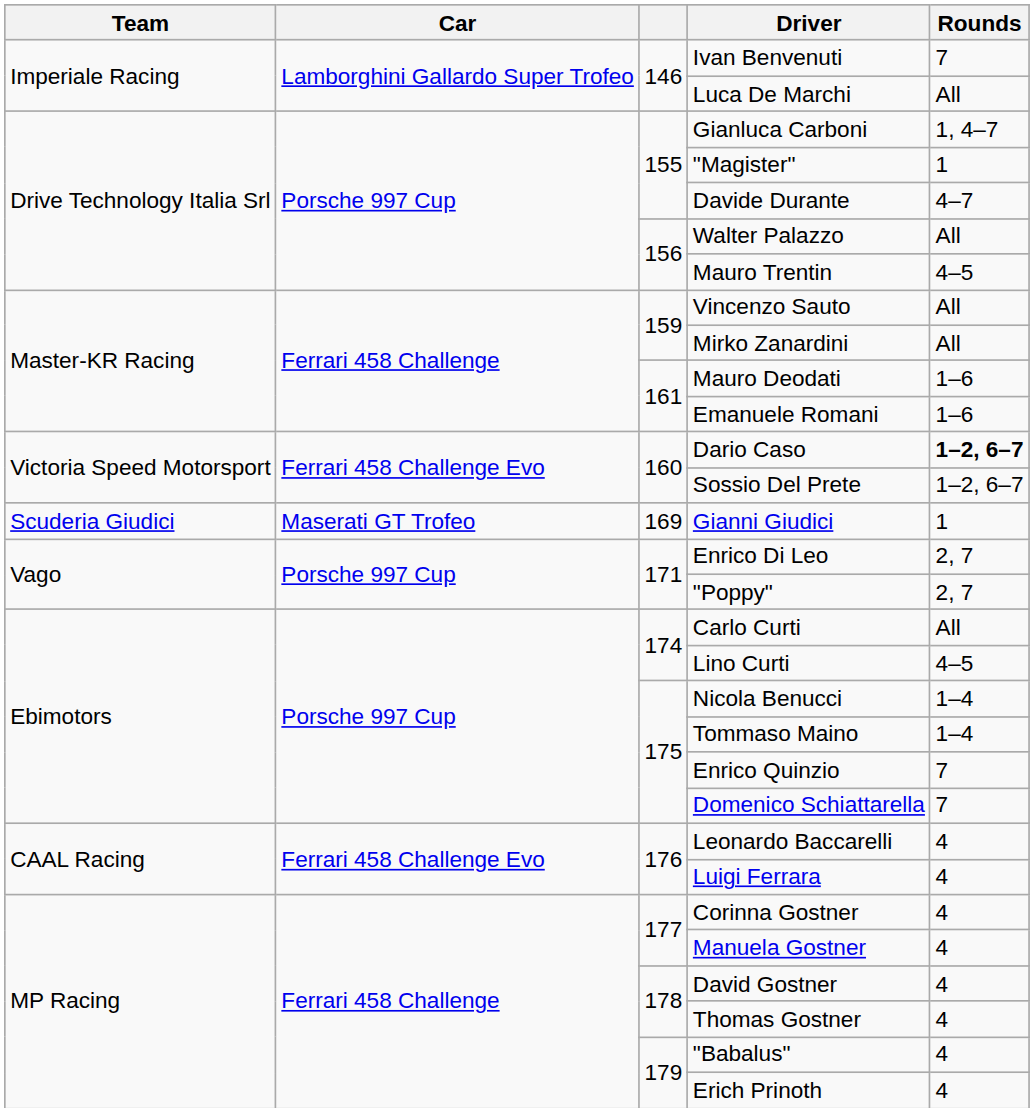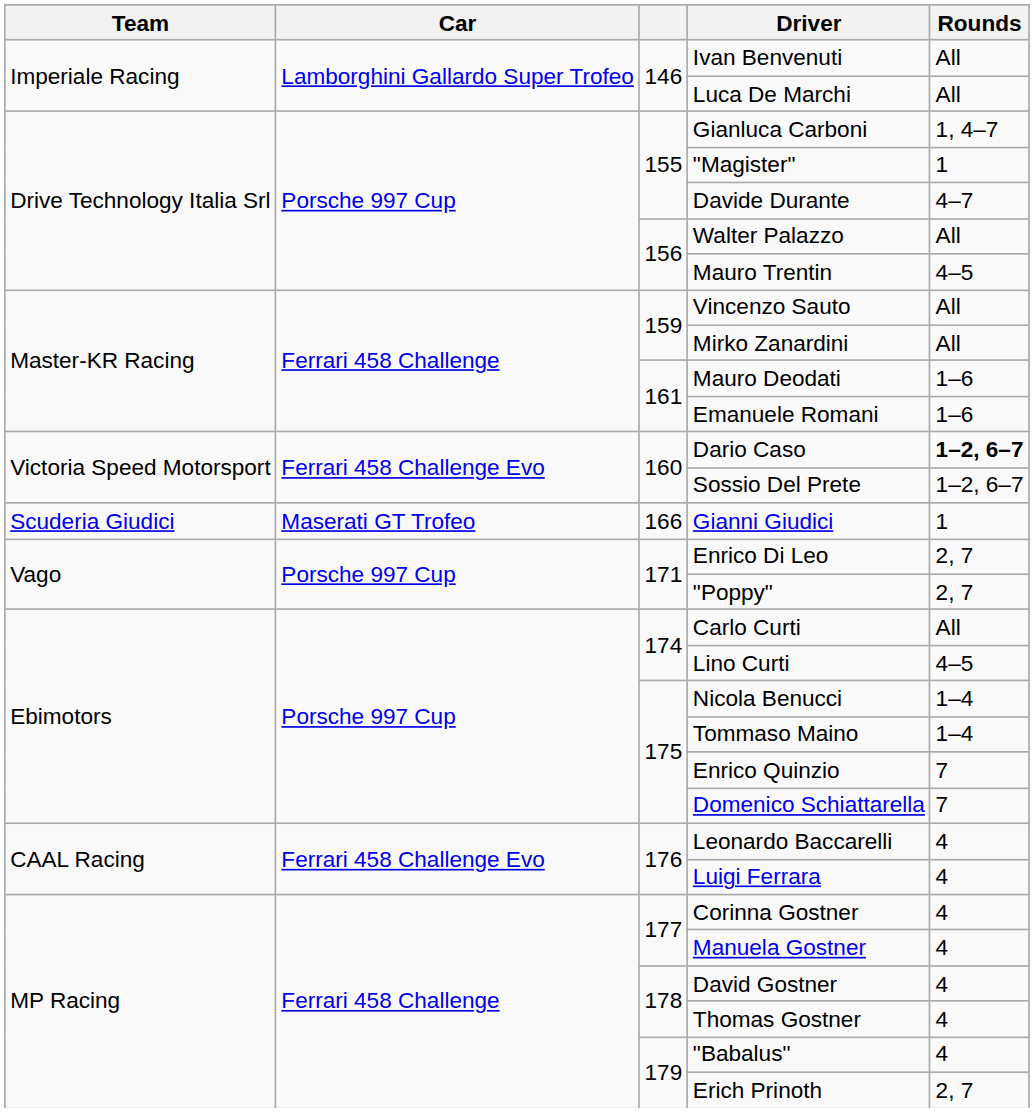 <table class="wikitable" style="font-size: 85%;">
 <tr>
 <th>Team</th>
 <th>Car</th>
 <th></th>
 <th>Driver</th>
 <th>Rounds</th>
 </tr>
 <tr>
 <td rowspan=2> Imperiale Racing</td>
 <td rowspan=2><a href='#'>Lamborghini Gallardo Super Trofeo</a></td>
 <td rowspan=2>146</td>
 <td> Ivan Benvenuti</td>
-<td>7</td>
+<td>All</td>
 </tr>
 <tr>
 <td> Luca De Marchi</td>
 <td>All</td>
 </tr>
 <tr>
 <td rowspan=5> Drive Technology Italia Srl</td>
 <td rowspan=5><a href='#'>Porsche 997 Cup</a></td>
 <td rowspan=3>155</td>
 <td> Gianluca Carboni</td>
 <td>1, 4–7</td>
 </tr>
 <tr>
 <td> "Magister"</td>
 <td>1</td>
 </tr>
 <tr>
 <td> Davide Durante</td>
 <td>4–7</td>
 </tr>
 <tr>
 <td rowspan=2>156</td>
 <td> Walter Palazzo</td>
 <td>All</td>
 </tr>
 <tr>
 <td> Mauro Trentin</td>
 <td>4–5</td>
 </tr>
 <tr>
 <td rowspan=4> Master-KR Racing</td>
 <td rowspan=4><a href='#'>Ferrari 458 Challenge</a></td>
 <td rowspan=2>159</td>
 <td> Vincenzo Sauto</td>
 <td>All</td>
 </tr>
 <tr>
 <td> Mirko Zanardini</td>
 <td>All</td>
 </tr>
 <tr>
 <td rowspan=2>161</td>
 <td> Mauro Deodati</td>
 <td>1–6</td>
 </tr>
 <tr>
 <td> Emanuele Romani</td>
 <td>1–6</td>
 </tr>
 <tr>
 <td rowspan=2> Victoria Speed Motorsport</td>
 <td rowspan=2><a href='#'>Ferrari 458 Challenge Evo</a></td>
 <td rowspan=2>160</td>
 <td> Dario Caso</td>
 <td><strong>1–2, 6–7</strong></td>
 </tr>
 <tr>
 <td> Sossio Del Prete</td>
 <td>1–2, 6–7</td>
 </tr>
 <tr>
 <td> <a href='#'>Scuderia Giudici</a></td>
 <td><a href='#'>Maserati GT Trofeo</a></td>
-<td>169</td>
+<td>166</td>
 <td> <a href='#'>Gianni Giudici</a></td>
 <td>1</td>
 </tr>
 <tr>
 <td rowspan=2> Vago</td>
 <td rowspan=2><a href='#'>Porsche 997 Cup</a></td>
 <td rowspan=2>171</td>
 <td> Enrico Di Leo</td>
 <td>2, 7</td>
 </tr>
 <tr>
 <td> "Poppy"</td>
 <td>2, 7</td>
 </tr>
 <tr>
 <td rowspan=6> Ebimotors</td>
 <td rowspan=6><a href='#'>Porsche 997 Cup</a></td>
 <td rowspan=2>174</td>
 <td> Carlo Curti</td>
 <td>All</td>
 </tr>
 <tr>
 <td> Lino Curti</td>
 <td>4–5</td>
 </tr>
 <tr>
 <td rowspan=4>175</td>
 <td> Nicola Benucci</td>
 <td>1–4</td>
 </tr>
 <tr>
 <td> Tommaso Maino</td>
 <td>1–4</td>
 </tr>
 <tr>
 <td> Enrico Quinzio</td>
 <td>7</td>
 </tr>
 <tr>
 <td> <a href='#'>Domenico Schiattarella</a></td>
 <td>7</td>
 </tr>
 <tr>
 <td rowspan=2> CAAL Racing</td>
 <td rowspan=2><a href='#'>Ferrari 458 Challenge Evo</a></td>
 <td rowspan=2>176</td>
 <td> Leonardo Baccarelli</td>
 <td>4</td>
 </tr>
 <tr>
 <td> <a href='#'>Luigi Ferrara</a></td>
 <td>4</td>
 </tr>
 <tr>
 <td rowspan=6> MP Racing</td>
 <td rowspan=6><a href='#'>Ferrari 458 Challenge</a></td>
 <td rowspan=2>177</td>
 <td> Corinna Gostner</td>
 <td>4</td>
 </tr>
 <tr>
 <td> <a href='#'>Manuela Gostner</a></td>
 <td>4</td>
 </tr>
 <tr>
 <td rowspan=2>178</td>
 <td> David Gostner</td>
 <td>4</td>
 </tr>
 <tr>
 <td> Thomas Gostner</td>
 <td>4</td>
 </tr>
 <tr>
 <td rowspan=2>179</td>
 <td> "Babalus"</td>
 <td>4</td>
 </tr>
 <tr>
 <td> Erich Prinoth</td>
-<td>4</td>
+<td>2, 7</td>
 </tr>
 </table>
